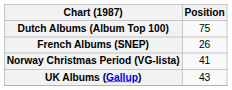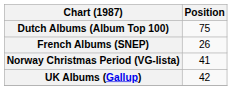 <table class="wikitable sortable plainrowheaders" style="text-align:center;">
 <tr>
 <th scope="col">Chart (1987)</th>
 <th scope="col">Position</th>
 </tr>
 <tr>
 <th scope="row">Dutch Albums (Album Top 100)</th>
 <td>75</td>
 </tr>
 <tr>
 <th scope="row">French Albums (SNEP)</th>
 <td>26</td>
 </tr>
 <tr>
 <th scope="row">Norway Christmas Period (VG-lista)</th>
 <td>41</td>
 </tr>
 <tr>
 <th scope="row">UK Albums (<a href='#'>Gallup</a>)</th>
-<td>43</td>
+<td>42</td>
 </tr>
 <tr>
 </tr>
 </table>
